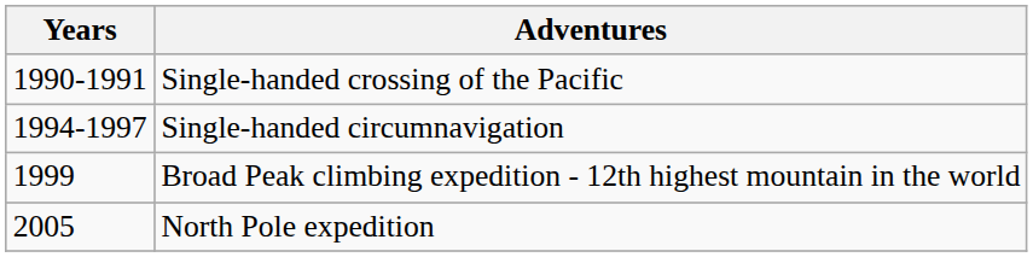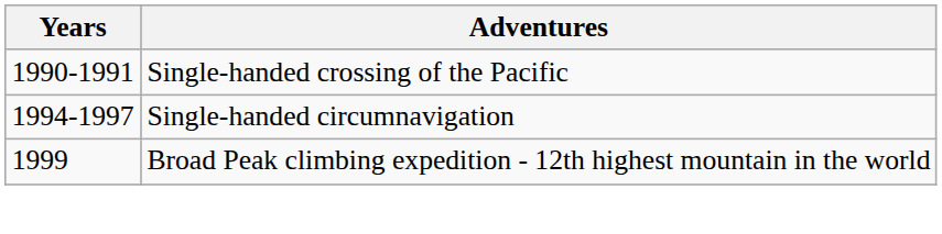 <table class="wikitable">
 <tr>
 <th>Years</th>
 <th>Adventures</th>
 </tr>
 <tr>
 <td>1990-1991</td>
 <td>Single-handed crossing of the Pacific</td>
 </tr>
 <tr>
 <td>1994-1997</td>
 <td>Single-handed circumnavigation</td>
 </tr>
 <tr>
 <td>1999</td>
 <td>Broad Peak climbing expedition - 12th highest mountain in the world</td>
 </tr>
-<tr>
-<td>2005</td>
-<td>North Pole expedition</td>
-</tr>
 </table>
